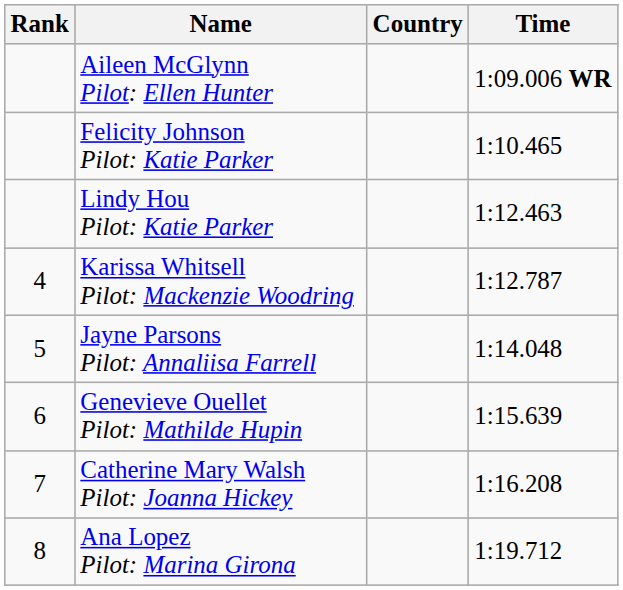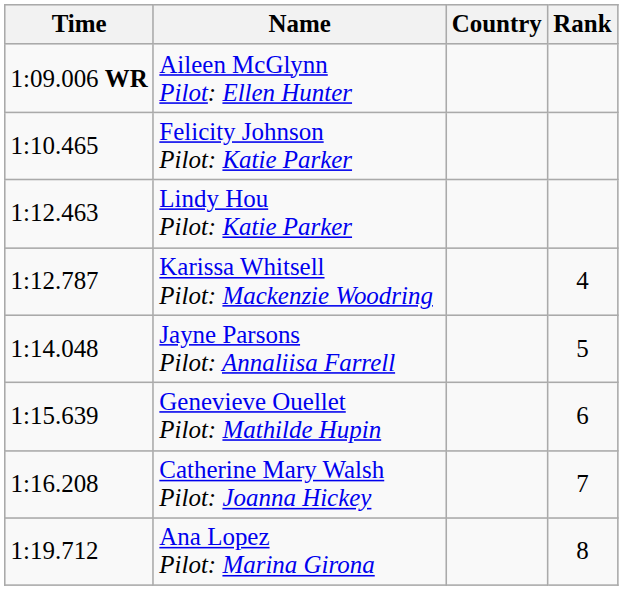 <table class="wikitable sortable">
 <tr>
-<th width=20>Rank</th>
+<th>Time</th>
 <th width=180>Name</th>
 <th>Country</th>
-<th>Time</th>
+<th width=20>Rank</th>
 </tr>
 <tr>
-<td align=center></td>
+<td>1:09.006 <strong>WR</strong></td>
 <td><a href='#'>Aileen McGlynn</a><br><em><a href='#'>Pilot</a>: <a href='#'>Ellen Hunter</a></em></td>
 <td></td>
-<td>1:09.006 <strong>WR</strong></td>
+<td align=center></td>
 </tr>
 <tr>
-<td align=center></td>
+<td>1:10.465</td>
 <td><a href='#'>Felicity Johnson</a><br><em>Pilot: <a href='#'>Katie Parker</a></em></td>
 <td></td>
-<td>1:10.465</td>
+<td align=center></td>
 </tr>
 <tr>
-<td align=center></td>
+<td>1:12.463</td>
 <td><a href='#'>Lindy Hou</a><br><em>Pilot: <a href='#'>Katie Parker</a></em></td>
 <td></td>
-<td>1:12.463</td>
+<td align=center></td>
 </tr>
 <tr>
-<td align=center>4</td>
+<td>1:12.787</td>
 <td><a href='#'>Karissa Whitsell</a><br><em>Pilot: <a href='#'>Mackenzie Woodring</a></em></td>
 <td></td>
-<td>1:12.787</td>
+<td align=center>4</td>
 </tr>
 <tr>
-<td align=center>5</td>
+<td>1:14.048</td>
 <td><a href='#'>Jayne Parsons</a><br><em>Pilot: <a href='#'>Annaliisa Farrell</a></em></td>
 <td></td>
-<td>1:14.048</td>
+<td align=center>5</td>
 </tr>
 <tr>
-<td align=center>6</td>
+<td>1:15.639</td>
 <td><a href='#'>Genevieve Ouellet</a><br><em>Pilot: <a href='#'>Mathilde Hupin</a></em></td>
 <td></td>
-<td>1:15.639</td>
+<td align=center>6</td>
 </tr>
 <tr>
-<td align=center>7</td>
+<td>1:16.208</td>
 <td><a href='#'>Catherine Mary Walsh</a><br><em>Pilot: <a href='#'>Joanna Hickey</a></em></td>
 <td></td>
-<td>1:16.208</td>
+<td align=center>7</td>
 </tr>
 <tr>
-<td align=center>8</td>
+<td>1:19.712</td>
 <td><a href='#'>Ana Lopez</a><br><em>Pilot: <a href='#'>Marina Girona</a></em></td>
 <td></td>
-<td>1:19.712</td>
+<td align=center>8</td>
 </tr>
 </table>
